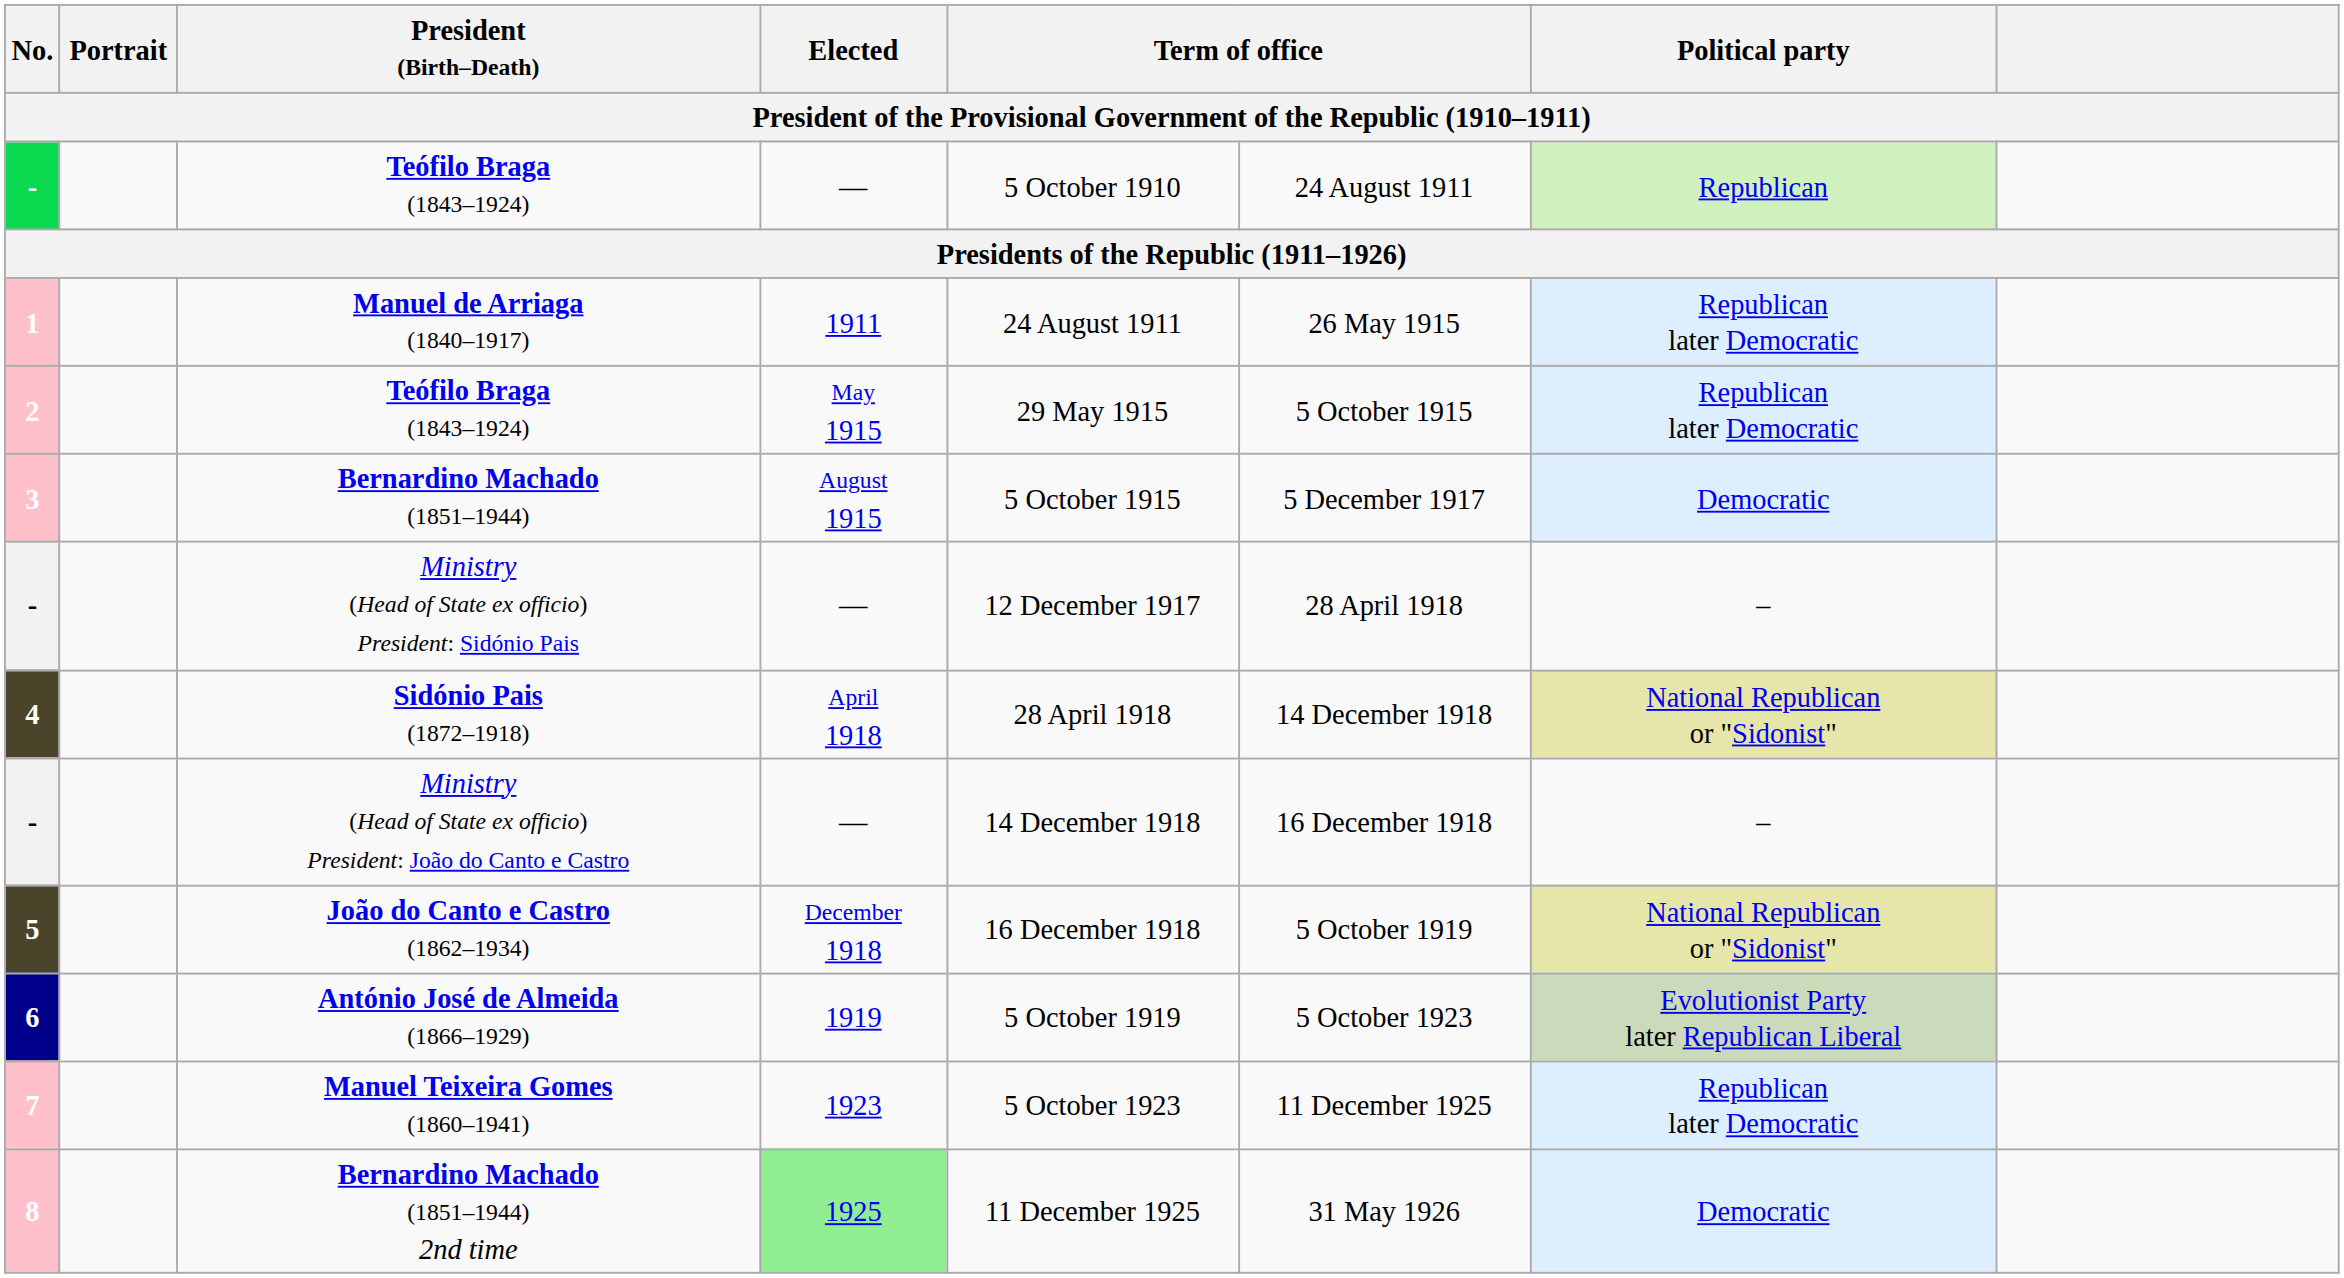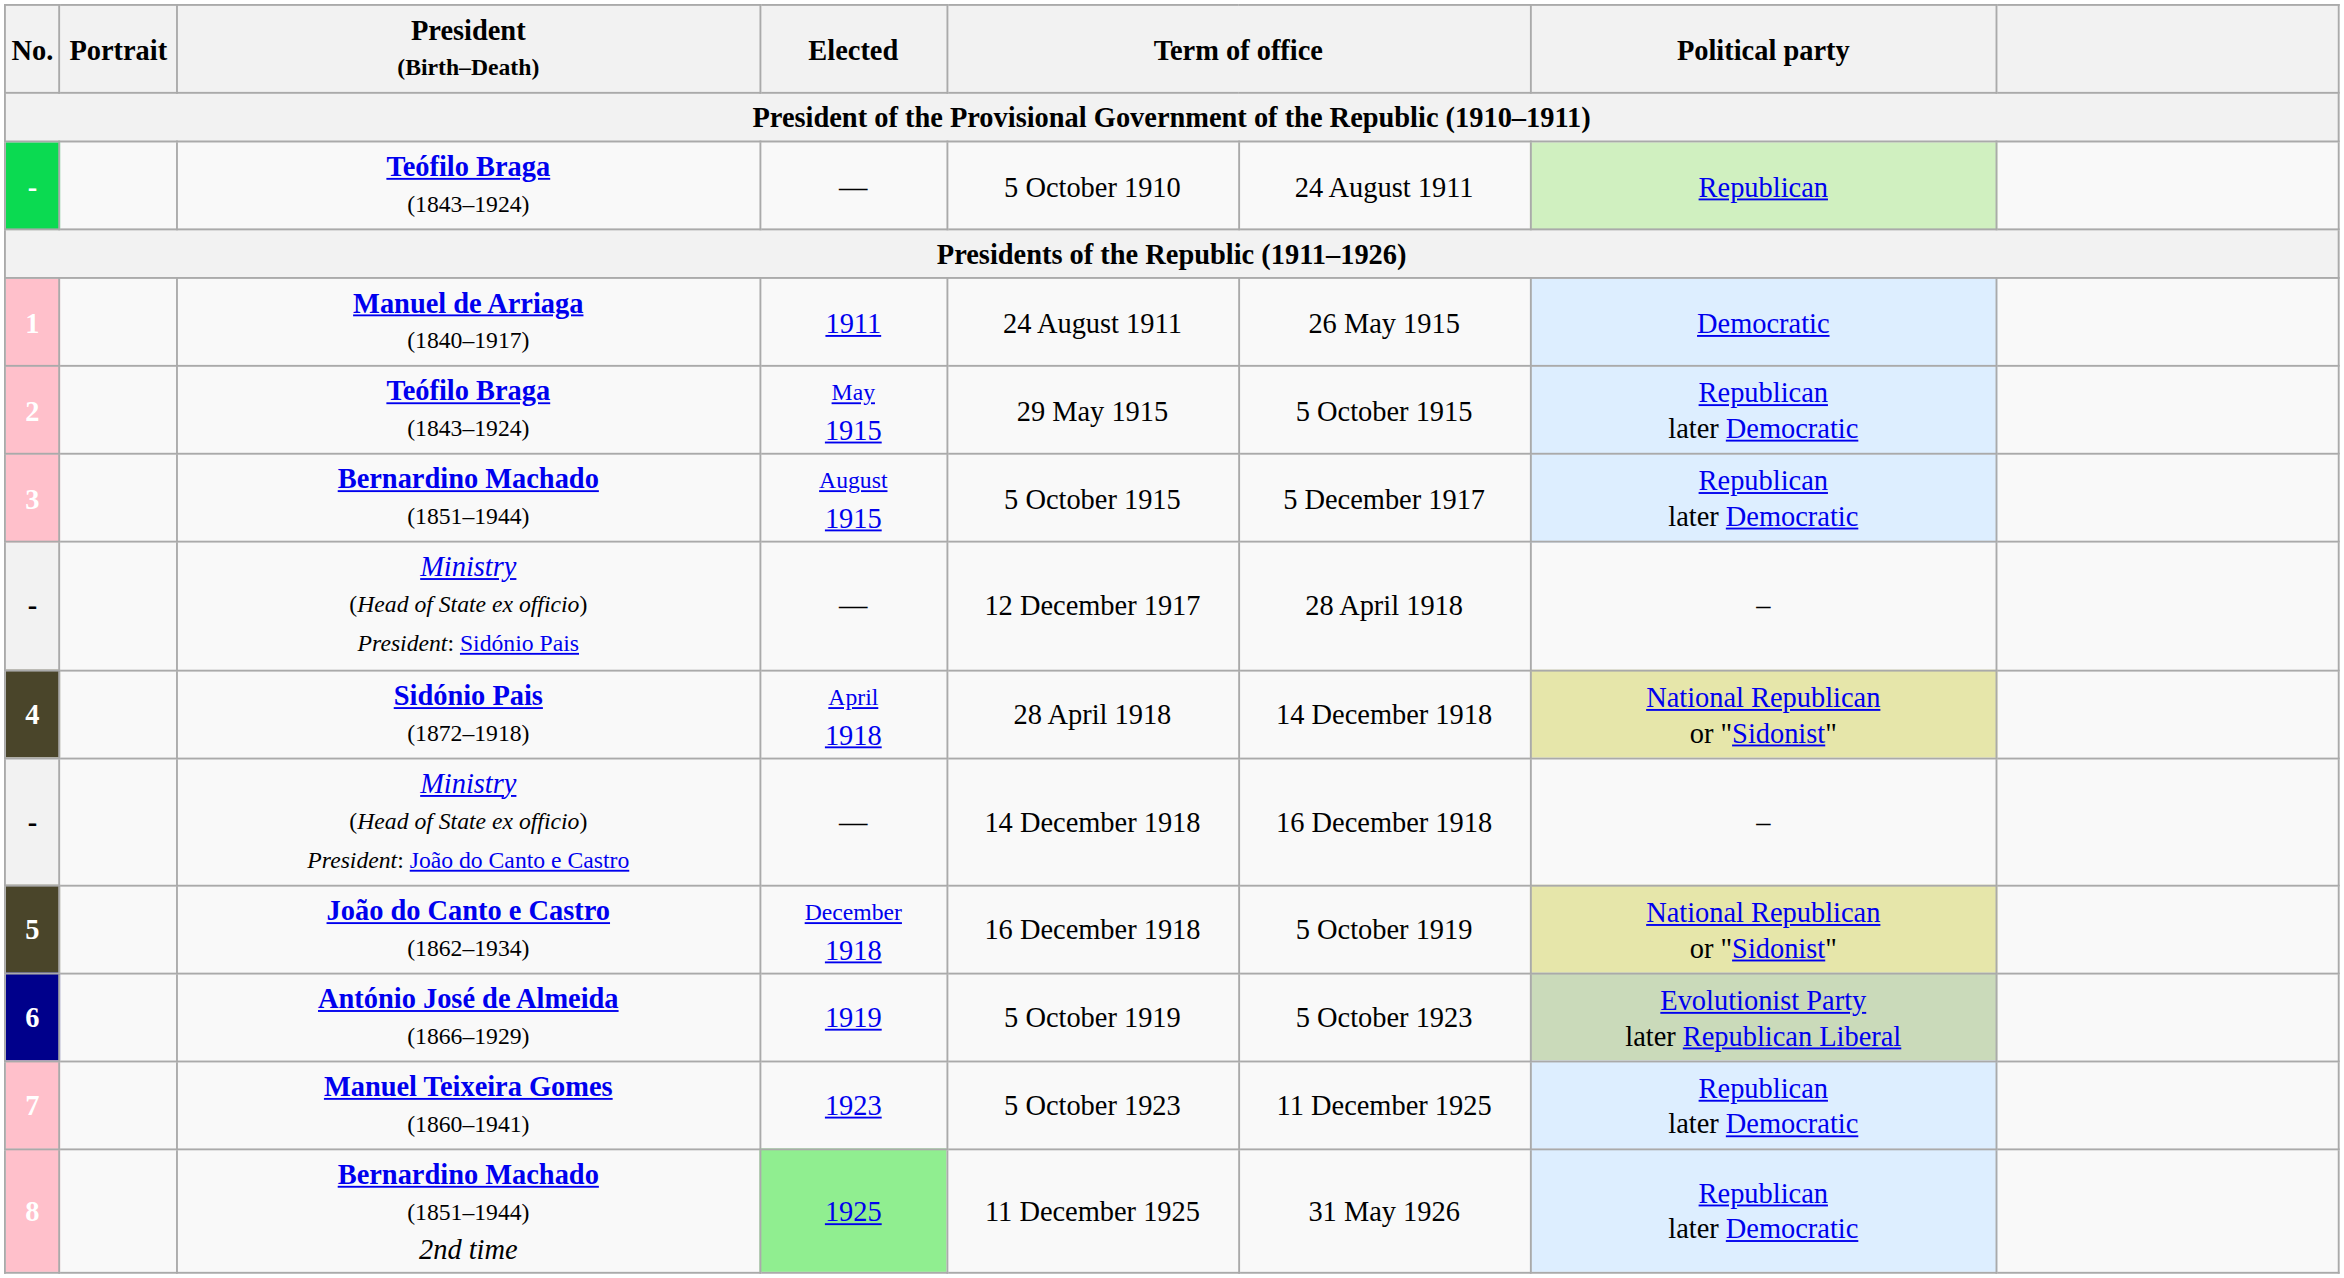 <table class="wikitable" style="text-align:center; font-size:95%; width=100%; line-height:19px;">
 <tr>
 <th width=1%>No.</th>
 <th width="5%">Portrait</th>
 <th width="25%">President<br><small>(Birth–Death)</small></th>
 <th width=8%>Elected</th>
 <th colspan="2" width=25%>Term of office</th>
 <th width=20%>Political party</th>
 <th scope="col"></th>
 </tr>
 <tr style="background:#cccccc">
 <th colspan=8>President of the Provisional Government of the Republic (1910–1911)</th>
 </tr>
 <tr>
 <th style="background:#0BDA51; color:white;">-</th>
 <td></td>
 <td><strong><a href='#'>Teófilo Braga</a></strong><br><small>(1843–1924)</small></td>
 <td>—</td>
 <td>5 October 1910</td>
 <td>24 August 1911</td>
 <td bgcolor=#D0F0C0><a href='#'>Republican</a></td>
 <td></td>
 </tr>
 <tr style="background:#cccccc">
 <th colspan=8>Presidents of the Republic (1911–1926)</th>
 </tr>
 <tr>
 <th style="background:pink; color:white;">1</th>
 <td></td>
 <td><strong><a href='#'>Manuel de Arriaga</a></strong><br><small>(1840–1917)</small></td>
 <td><a href='#'>1911</a></td>
 <td>24 August 1911</td>
 <td>26 May 1915</td>
-<td bgcolor=#ddeeff><a href='#'>Republican</a><br>later <a href='#'>Democratic</a></td>
+<td bgcolor=#ddeeff><a href='#'>Democratic</a></td>
 <td></td>
 </tr>
 <tr>
 <th style="background:pink; color:white;">2</th>
 <td></td>
 <td><strong><a href='#'>Teófilo Braga</a></strong><br><small>(1843–1924)</small></td>
 <td><a href='#'><small>May</small><br>1915</a></td>
 <td>29 May 1915</td>
 <td>5 October 1915</td>
 <td bgcolor=#ddeeff><a href='#'>Republican</a><br>later <a href='#'>Democratic</a></td>
 <td></td>
 </tr>
 <tr>
 <th style="background:pink; color:white;">3</th>
 <td></td>
 <td><strong><a href='#'>Bernardino Machado</a></strong><br><small>(1851–1944)</small></td>
 <td><a href='#'><small>August</small><br>1915</a></td>
 <td>5 October 1915</td>
 <td>5 December 1917</td>
-<td bgcolor=#ddeeff><a href='#'>Democratic</a></td>
+<td bgcolor=#ddeeff><a href='#'>Republican</a><br>later <a href='#'>Democratic</a></td>
 <td></td>
 </tr>
 <tr>
 <th>-</th>
 <td></td>
 <td><em><a href='#'>Ministry</a></em><br><small>(<em>Head of State ex officio</em>)<br><em>President</em>: <a href='#'>Sidónio Pais</a></small></td>
 <td>—</td>
 <td>12 December 1917</td>
 <td>28 April 1918</td>
 <td>–</td>
 <td></td>
 </tr>
 <tr>
 <th style="background:#4A452A; color:white;">4</th>
 <td></td>
 <td><strong><a href='#'>Sidónio Pais</a></strong><br><small>(1872–1918)</small></td>
 <td><a href='#'><small>April</small><br>1918</a></td>
 <td>28 April 1918</td>
 <td>14 December 1918</td>
 <td bgcolor=#e6e6aa><a href='#'>National Republican</a><br>or "<a href='#'>Sidonist</a>"</td>
 <td></td>
 </tr>
 <tr>
 <th>-</th>
 <td></td>
 <td><em><a href='#'>Ministry</a></em><br><small>(<em>Head of State ex officio</em>)<br><em>President</em>: <a href='#'>João do Canto e Castro</a></small></td>
 <td>—</td>
 <td>14 December 1918</td>
 <td>16 December 1918</td>
 <td>–</td>
 <td></td>
 </tr>
 <tr>
 <th style="background:#4A452A; color:white;">5</th>
 <td></td>
 <td><strong><a href='#'>João do Canto e Castro</a></strong><br><small>(1862–1934)</small></td>
 <td><a href='#'><small>December</small><br>1918</a></td>
 <td>16 December 1918</td>
 <td>5 October 1919</td>
 <td bgcolor=#e6e6aa><a href='#'>National Republican</a><br>or "<a href='#'>Sidonist</a>"</td>
 <td></td>
 </tr>
 <tr>
 <th style="background:darkblue; color:white;">6</th>
 <td></td>
 <td><strong><a href='#'>António José de Almeida</a></strong><br><small>(1866–1929)</small></td>
 <td><a href='#'>1919</a></td>
 <td>5 October 1919</td>
 <td>5 October 1923</td>
 <td bgcolor=#CADABA><a href='#'>Evolutionist Party</a><br>later <a href='#'>Republican Liberal</a></td>
 <td></td>
 </tr>
 <tr>
 <th style="background:pink; color:white;">7</th>
 <td></td>
 <td><strong><a href='#'>Manuel Teixeira Gomes</a></strong><br><small>(1860–1941)</small></td>
 <td><a href='#'>1923</a></td>
 <td>5 October 1923</td>
 <td>11 December 1925</td>
 <td bgcolor=#ddeeff><a href='#'>Republican</a><br>later <a href='#'>Democratic</a></td>
 <td></td>
 </tr>
 <tr>
 <th style="background:pink; color:white;">8</th>
 <td></td>
 <td><strong><a href='#'>Bernardino Machado</a></strong><br><small>(1851–1944)</small><br><em>2nd time</em></td>
 <td style="background: lightgreen;"><a href='#'>1925</a></td>
 <td>11 December 1925</td>
 <td>31 May 1926</td>
-<td bgcolor=#ddeeff><a href='#'>Democratic</a></td>
+<td bgcolor=#ddeeff><a href='#'>Republican</a><br>later <a href='#'>Democratic</a></td>
 <td></td>
 </tr>
 </table>
